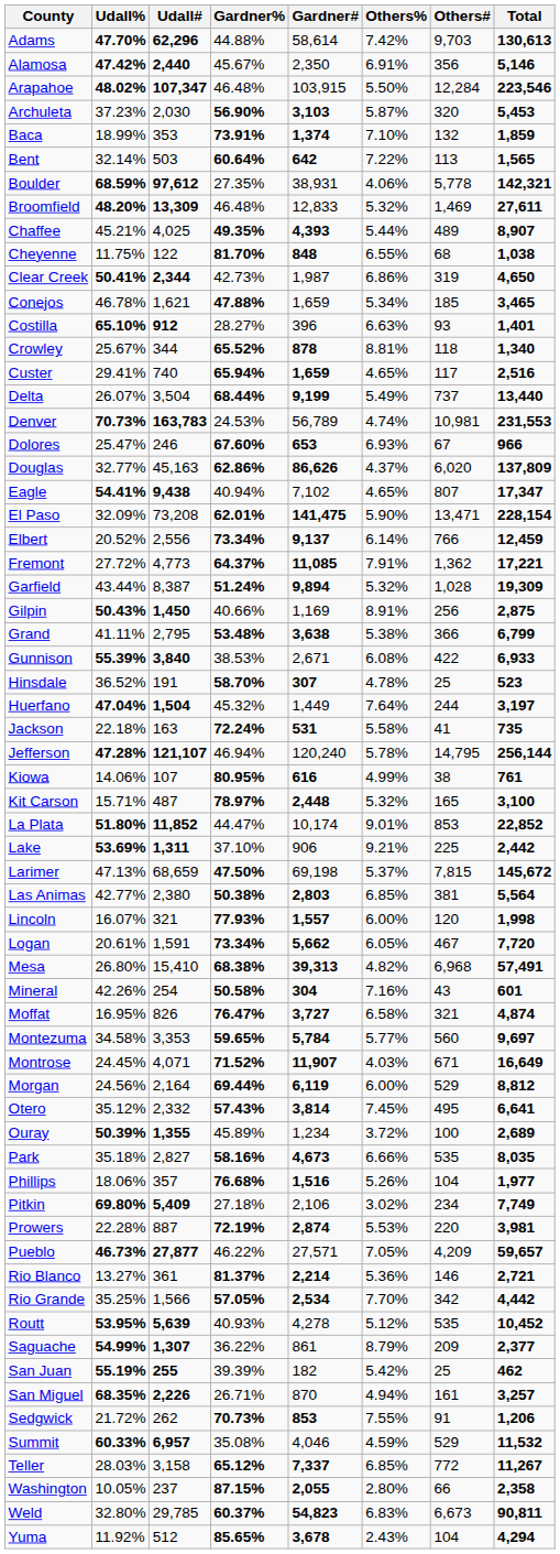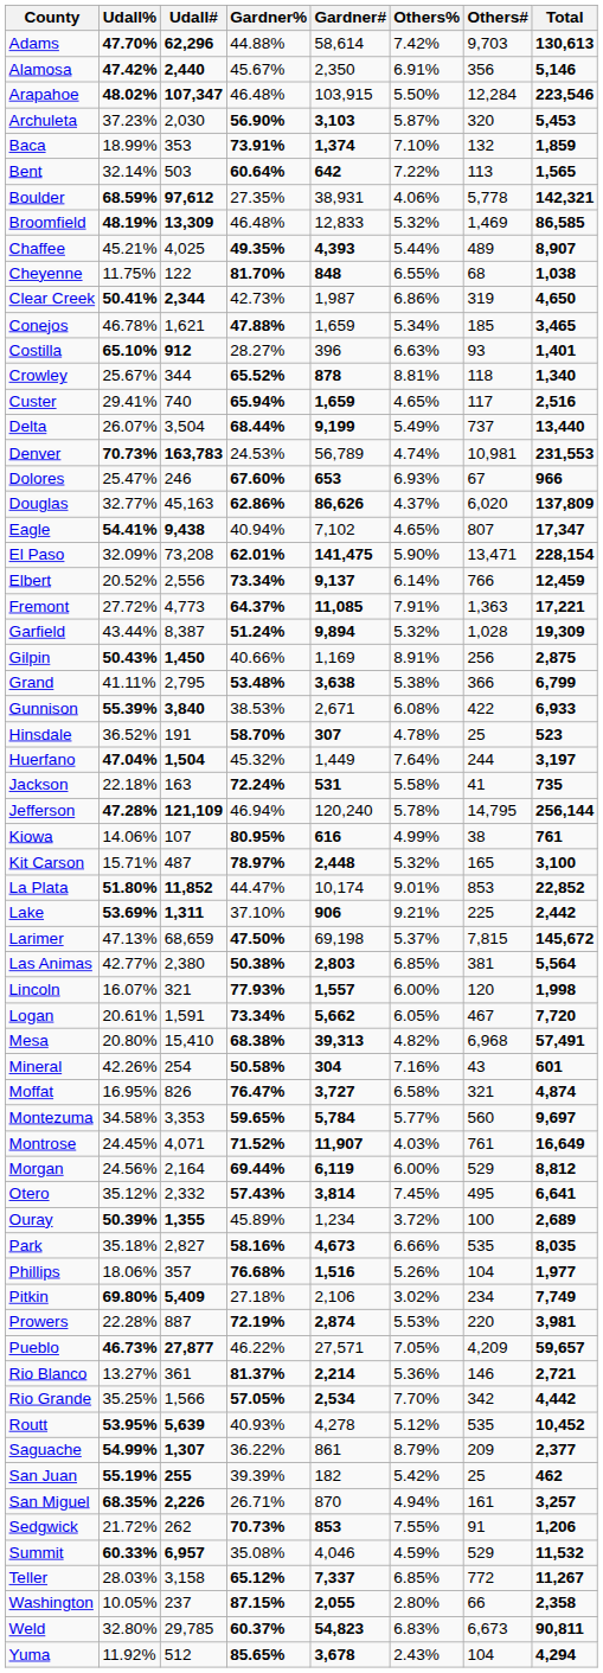 <table class="wikitable sortable">
 <tr>
 <th>County</th>
 <th>Udall%</th>
 <th>Udall#</th>
 <th>Gardner%</th>
 <th>Gardner#</th>
 <th>Others%</th>
 <th>Others#</th>
 <th>Total</th>
 </tr>
 <tr>
 <td><a href='#'>Adams</a></td>
 <td><strong>47.70%</strong></td>
 <td><strong>62,296</strong></td>
 <td>44.88%</td>
 <td>58,614</td>
 <td>7.42%</td>
 <td>9,703</td>
 <td><strong>130,613</strong></td>
 </tr>
 <tr>
 <td><a href='#'>Alamosa</a></td>
 <td><strong>47.42%</strong></td>
 <td><strong>2,440</strong></td>
 <td>45.67%</td>
 <td>2,350</td>
 <td>6.91%</td>
 <td>356</td>
 <td><strong>5,146</strong></td>
 </tr>
 <tr>
 <td><a href='#'>Arapahoe</a></td>
 <td><strong>48.02%</strong></td>
 <td><strong>107,347</strong></td>
 <td>46.48%</td>
 <td>103,915</td>
 <td>5.50%</td>
 <td>12,284</td>
 <td><strong>223,546</strong></td>
 </tr>
 <tr>
 <td><a href='#'>Archuleta</a></td>
 <td>37.23%</td>
 <td>2,030</td>
 <td><strong>56.90%</strong></td>
 <td><strong>3,103</strong></td>
 <td>5.87%</td>
 <td>320</td>
 <td><strong>5,453</strong></td>
 </tr>
 <tr>
 <td><a href='#'>Baca</a></td>
 <td>18.99%</td>
 <td>353</td>
 <td><strong>73.91%</strong></td>
 <td><strong>1,374</strong></td>
 <td>7.10%</td>
 <td>132</td>
 <td><strong>1,859</strong></td>
 </tr>
 <tr>
 <td><a href='#'>Bent</a></td>
 <td>32.14%</td>
 <td>503</td>
 <td><strong>60.64%</strong></td>
 <td><strong>642</strong></td>
 <td>7.22%</td>
 <td>113</td>
 <td><strong>1,565</strong></td>
 </tr>
 <tr>
 <td><a href='#'>Boulder</a></td>
 <td><strong>68.59%</strong></td>
 <td><strong>97,612</strong></td>
 <td>27.35%</td>
 <td>38,931</td>
 <td>4.06%</td>
 <td>5,778</td>
 <td><strong>142,321</strong></td>
 </tr>
 <tr>
 <td><a href='#'>Broomfield</a></td>
-<td><strong>48.20%</strong></td>
+<td><strong>48.19%</strong></td>
 <td><strong>13,309</strong></td>
 <td>46.48%</td>
 <td>12,833</td>
 <td>5.32%</td>
 <td>1,469</td>
-<td><strong>27,611</strong></td>
+<td><strong>86,585</strong></td>
 </tr>
 <tr>
 <td><a href='#'>Chaffee</a></td>
 <td>45.21%</td>
 <td>4,025</td>
 <td><strong>49.35%</strong></td>
 <td><strong>4,393</strong></td>
 <td>5.44%</td>
 <td>489</td>
 <td><strong>8,907</strong></td>
 </tr>
 <tr>
 <td><a href='#'>Cheyenne</a></td>
 <td>11.75%</td>
 <td>122</td>
 <td><strong>81.70%</strong></td>
 <td><strong>848</strong></td>
 <td>6.55%</td>
 <td>68</td>
 <td><strong>1,038</strong></td>
 </tr>
 <tr>
 <td><a href='#'>Clear Creek</a></td>
 <td><strong>50.41%</strong></td>
 <td><strong>2,344</strong></td>
 <td>42.73%</td>
 <td>1,987</td>
 <td>6.86%</td>
 <td>319</td>
 <td><strong>4,650</strong></td>
 </tr>
 <tr>
 <td><a href='#'>Conejos</a></td>
 <td>46.78%</td>
 <td>1,621</td>
 <td><strong>47.88%</strong></td>
 <td>1,659</td>
 <td>5.34%</td>
 <td>185</td>
 <td><strong>3,465</strong></td>
 </tr>
 <tr>
 <td><a href='#'>Costilla</a></td>
 <td><strong>65.10%</strong></td>
 <td><strong>912</strong></td>
 <td>28.27%</td>
 <td>396</td>
 <td>6.63%</td>
 <td>93</td>
 <td><strong>1,401</strong></td>
 </tr>
 <tr>
 <td><a href='#'>Crowley</a></td>
 <td>25.67%</td>
 <td>344</td>
 <td><strong>65.52%</strong></td>
 <td><strong>878</strong></td>
 <td>8.81%</td>
 <td>118</td>
 <td><strong>1,340</strong></td>
 </tr>
 <tr>
 <td><a href='#'>Custer</a></td>
 <td>29.41%</td>
 <td>740</td>
 <td><strong>65.94%</strong></td>
 <td><strong>1,659</strong></td>
 <td>4.65%</td>
 <td>117</td>
 <td><strong>2,516</strong></td>
 </tr>
 <tr>
 <td><a href='#'>Delta</a></td>
 <td>26.07%</td>
 <td>3,504</td>
 <td><strong>68.44%</strong></td>
 <td><strong>9,199</strong></td>
 <td>5.49%</td>
 <td>737</td>
 <td><strong>13,440</strong></td>
 </tr>
 <tr>
 <td><a href='#'>Denver</a></td>
 <td><strong>70.73%</strong></td>
 <td><strong>163,783</strong></td>
 <td>24.53%</td>
 <td>56,789</td>
 <td>4.74%</td>
 <td>10,981</td>
 <td><strong>231,553</strong></td>
 </tr>
 <tr>
 <td><a href='#'>Dolores</a></td>
 <td>25.47%</td>
 <td>246</td>
 <td><strong>67.60%</strong></td>
 <td><strong>653</strong></td>
 <td>6.93%</td>
 <td>67</td>
 <td><strong>966</strong></td>
 </tr>
 <tr>
 <td><a href='#'>Douglas</a></td>
 <td>32.77%</td>
 <td>45,163</td>
 <td><strong>62.86%</strong></td>
 <td><strong>86,626</strong></td>
 <td>4.37%</td>
 <td>6,020</td>
 <td><strong>137,809</strong></td>
 </tr>
 <tr>
 <td><a href='#'>Eagle</a></td>
 <td><strong>54.41%</strong></td>
 <td><strong>9,438</strong></td>
 <td>40.94%</td>
 <td>7,102</td>
 <td>4.65%</td>
 <td>807</td>
 <td><strong>17,347</strong></td>
 </tr>
 <tr>
 <td><a href='#'>El Paso</a></td>
 <td>32.09%</td>
 <td>73,208</td>
 <td><strong>62.01%</strong></td>
 <td><strong>141,475</strong></td>
 <td>5.90%</td>
 <td>13,471</td>
 <td><strong>228,154</strong></td>
 </tr>
 <tr>
 <td><a href='#'>Elbert</a></td>
 <td>20.52%</td>
 <td>2,556</td>
 <td><strong>73.34%</strong></td>
 <td><strong>9,137</strong></td>
 <td>6.14%</td>
 <td>766</td>
 <td><strong>12,459</strong></td>
 </tr>
 <tr>
 <td><a href='#'>Fremont</a></td>
 <td>27.72%</td>
 <td>4,773</td>
 <td><strong>64.37%</strong></td>
 <td><strong>11,085</strong></td>
 <td>7.91%</td>
-<td>1,362</td>
+<td>1,363</td>
 <td><strong>17,221</strong></td>
 </tr>
 <tr>
 <td><a href='#'>Garfield</a></td>
 <td>43.44%</td>
 <td>8,387</td>
 <td><strong>51.24%</strong></td>
 <td><strong>9,894</strong></td>
 <td>5.32%</td>
 <td>1,028</td>
 <td><strong>19,309</strong></td>
 </tr>
 <tr>
 <td><a href='#'>Gilpin</a></td>
 <td><strong>50.43%</strong></td>
 <td><strong>1,450</strong></td>
 <td>40.66%</td>
 <td>1,169</td>
 <td>8.91%</td>
 <td>256</td>
 <td><strong>2,875</strong></td>
 </tr>
 <tr>
 <td><a href='#'>Grand</a></td>
 <td>41.11%</td>
 <td>2,795</td>
 <td><strong>53.48%</strong></td>
 <td><strong>3,638</strong></td>
 <td>5.38%</td>
 <td>366</td>
 <td><strong>6,799</strong></td>
 </tr>
 <tr>
 <td><a href='#'>Gunnison</a></td>
 <td><strong>55.39%</strong></td>
 <td><strong>3,840</strong></td>
 <td>38.53%</td>
 <td>2,671</td>
 <td>6.08%</td>
 <td>422</td>
 <td><strong>6,933</strong></td>
 </tr>
 <tr>
 <td><a href='#'>Hinsdale</a></td>
 <td>36.52%</td>
 <td>191</td>
 <td><strong>58.70%</strong></td>
 <td><strong>307</strong></td>
 <td>4.78%</td>
 <td>25</td>
 <td><strong>523</strong></td>
 </tr>
 <tr>
 <td><a href='#'>Huerfano</a></td>
 <td><strong>47.04%</strong></td>
 <td><strong>1,504</strong></td>
 <td>45.32%</td>
 <td>1,449</td>
 <td>7.64%</td>
 <td>244</td>
 <td><strong>3,197</strong></td>
 </tr>
 <tr>
 <td><a href='#'>Jackson</a></td>
 <td>22.18%</td>
 <td>163</td>
 <td><strong>72.24%</strong></td>
 <td><strong>531</strong></td>
 <td>5.58%</td>
 <td>41</td>
 <td><strong>735</strong></td>
 </tr>
 <tr>
 <td><a href='#'>Jefferson</a></td>
 <td><strong>47.28%</strong></td>
-<td><strong>121,107</strong></td>
+<td><strong>121,109</strong></td>
 <td>46.94%</td>
 <td>120,240</td>
 <td>5.78%</td>
 <td>14,795</td>
 <td><strong>256,144</strong></td>
 </tr>
 <tr>
 <td><a href='#'>Kiowa</a></td>
 <td>14.06%</td>
 <td>107</td>
 <td><strong>80.95%</strong></td>
 <td><strong>616</strong></td>
 <td>4.99%</td>
 <td>38</td>
 <td><strong>761</strong></td>
 </tr>
 <tr>
 <td><a href='#'>Kit Carson</a></td>
 <td>15.71%</td>
 <td>487</td>
 <td><strong>78.97%</strong></td>
 <td><strong>2,448</strong></td>
 <td>5.32%</td>
 <td>165</td>
 <td><strong>3,100</strong></td>
 </tr>
 <tr>
 <td><a href='#'>La Plata</a></td>
 <td><strong>51.80%</strong></td>
 <td><strong>11,852</strong></td>
 <td>44.47%</td>
 <td>10,174</td>
 <td>9.01%</td>
 <td>853</td>
 <td><strong>22,852</strong></td>
 </tr>
 <tr>
 <td><a href='#'>Lake</a></td>
 <td><strong>53.69%</strong></td>
 <td><strong>1,311</strong></td>
 <td>37.10%</td>
-<td>906</td>
+<td><strong>906</strong></td>
 <td>9.21%</td>
 <td>225</td>
 <td><strong>2,442</strong></td>
 </tr>
 <tr>
 <td><a href='#'>Larimer</a></td>
 <td>47.13%</td>
 <td>68,659</td>
 <td><strong>47.50%</strong></td>
 <td>69,198</td>
 <td>5.37%</td>
 <td>7,815</td>
 <td><strong>145,672</strong></td>
 </tr>
 <tr>
 <td><a href='#'>Las Animas</a></td>
 <td>42.77%</td>
 <td>2,380</td>
 <td><strong>50.38%</strong></td>
 <td><strong>2,803</strong></td>
 <td>6.85%</td>
 <td>381</td>
 <td><strong>5,564</strong></td>
 </tr>
 <tr>
 <td><a href='#'>Lincoln</a></td>
 <td>16.07%</td>
 <td>321</td>
 <td><strong>77.93%</strong></td>
 <td><strong>1,557</strong></td>
 <td>6.00%</td>
 <td>120</td>
 <td><strong>1,998</strong></td>
 </tr>
 <tr>
 <td><a href='#'>Logan</a></td>
 <td>20.61%</td>
 <td>1,591</td>
 <td><strong>73.34%</strong></td>
 <td><strong>5,662</strong></td>
 <td>6.05%</td>
 <td>467</td>
 <td><strong>7,720</strong></td>
 </tr>
 <tr>
 <td><a href='#'>Mesa</a></td>
-<td>26.80%</td>
+<td>20.80%</td>
 <td>15,410</td>
 <td><strong>68.38%</strong></td>
 <td><strong>39,313</strong></td>
 <td>4.82%</td>
 <td>6,968</td>
 <td><strong>57,491</strong></td>
 </tr>
 <tr>
 <td><a href='#'>Mineral</a></td>
 <td>42.26%</td>
 <td>254</td>
 <td><strong>50.58%</strong></td>
 <td><strong>304</strong></td>
 <td>7.16%</td>
 <td>43</td>
 <td><strong>601</strong></td>
 </tr>
 <tr>
 <td><a href='#'>Moffat</a></td>
 <td>16.95%</td>
 <td>826</td>
 <td><strong>76.47%</strong></td>
 <td><strong>3,727</strong></td>
 <td>6.58%</td>
 <td>321</td>
 <td><strong>4,874</strong></td>
 </tr>
 <tr>
 <td><a href='#'>Montezuma</a></td>
 <td>34.58%</td>
 <td>3,353</td>
 <td><strong>59.65%</strong></td>
 <td><strong>5,784</strong></td>
 <td>5.77%</td>
 <td>560</td>
 <td><strong>9,697</strong></td>
 </tr>
 <tr>
 <td><a href='#'>Montrose</a></td>
 <td>24.45%</td>
 <td>4,071</td>
 <td><strong>71.52%</strong></td>
 <td><strong>11,907</strong></td>
 <td>4.03%</td>
-<td>671</td>
+<td>761</td>
 <td><strong>16,649</strong></td>
 </tr>
 <tr>
 <td><a href='#'>Morgan</a></td>
 <td>24.56%</td>
 <td>2,164</td>
 <td><strong>69.44%</strong></td>
 <td><strong>6,119</strong></td>
 <td>6.00%</td>
 <td>529</td>
 <td><strong>8,812</strong></td>
 </tr>
 <tr>
 <td><a href='#'>Otero</a></td>
 <td>35.12%</td>
 <td>2,332</td>
 <td><strong>57.43%</strong></td>
 <td><strong>3,814</strong></td>
 <td>7.45%</td>
 <td>495</td>
 <td><strong>6,641</strong></td>
 </tr>
 <tr>
 <td><a href='#'>Ouray</a></td>
 <td><strong>50.39%</strong></td>
 <td><strong>1,355</strong></td>
 <td>45.89%</td>
 <td>1,234</td>
 <td>3.72%</td>
 <td>100</td>
 <td><strong>2,689</strong></td>
 </tr>
 <tr>
 <td><a href='#'>Park</a></td>
 <td>35.18%</td>
 <td>2,827</td>
 <td><strong>58.16%</strong></td>
 <td><strong>4,673</strong></td>
 <td>6.66%</td>
 <td>535</td>
 <td><strong>8,035</strong></td>
 </tr>
 <tr>
 <td><a href='#'>Phillips</a></td>
 <td>18.06%</td>
 <td>357</td>
 <td><strong>76.68%</strong></td>
 <td><strong>1,516</strong></td>
 <td>5.26%</td>
 <td>104</td>
 <td><strong>1,977</strong></td>
 </tr>
 <tr>
 <td><a href='#'>Pitkin</a></td>
 <td><strong>69.80%</strong></td>
 <td><strong>5,409</strong></td>
 <td>27.18%</td>
 <td>2,106</td>
 <td>3.02%</td>
 <td>234</td>
 <td><strong>7,749</strong></td>
 </tr>
 <tr>
 <td><a href='#'>Prowers</a></td>
 <td>22.28%</td>
 <td>887</td>
 <td><strong>72.19%</strong></td>
 <td><strong>2,874</strong></td>
 <td>5.53%</td>
 <td>220</td>
 <td><strong>3,981</strong></td>
 </tr>
 <tr>
 <td><a href='#'>Pueblo</a></td>
 <td><strong>46.73%</strong></td>
 <td><strong>27,877</strong></td>
 <td>46.22%</td>
 <td>27,571</td>
 <td>7.05%</td>
 <td>4,209</td>
 <td><strong>59,657</strong></td>
 </tr>
 <tr>
 <td><a href='#'>Rio Blanco</a></td>
 <td>13.27%</td>
 <td>361</td>
 <td><strong>81.37%</strong></td>
 <td><strong>2,214</strong></td>
 <td>5.36%</td>
 <td>146</td>
 <td><strong>2,721</strong></td>
 </tr>
 <tr>
 <td><a href='#'>Rio Grande</a></td>
 <td>35.25%</td>
 <td>1,566</td>
 <td><strong>57.05%</strong></td>
 <td><strong>2,534</strong></td>
 <td>7.70%</td>
 <td>342</td>
 <td><strong>4,442</strong></td>
 </tr>
 <tr>
 <td><a href='#'>Routt</a></td>
 <td><strong>53.95%</strong></td>
 <td><strong>5,639</strong></td>
 <td>40.93%</td>
 <td>4,278</td>
 <td>5.12%</td>
 <td>535</td>
 <td><strong>10,452</strong></td>
 </tr>
 <tr>
 <td><a href='#'>Saguache</a></td>
 <td><strong>54.99%</strong></td>
 <td><strong>1,307</strong></td>
 <td>36.22%</td>
 <td>861</td>
 <td>8.79%</td>
 <td>209</td>
 <td><strong>2,377</strong></td>
 </tr>
 <tr>
 <td><a href='#'>San Juan</a></td>
 <td><strong>55.19%</strong></td>
 <td><strong>255</strong></td>
 <td>39.39%</td>
 <td>182</td>
 <td>5.42%</td>
 <td>25</td>
 <td><strong>462</strong></td>
 </tr>
 <tr>
 <td><a href='#'>San Miguel</a></td>
 <td><strong>68.35%</strong></td>
 <td><strong>2,226</strong></td>
 <td>26.71%</td>
 <td>870</td>
 <td>4.94%</td>
 <td>161</td>
 <td><strong>3,257</strong></td>
 </tr>
 <tr>
 <td><a href='#'>Sedgwick</a></td>
 <td>21.72%</td>
 <td>262</td>
 <td><strong>70.73%</strong></td>
 <td><strong>853</strong></td>
 <td>7.55%</td>
 <td>91</td>
 <td><strong>1,206</strong></td>
 </tr>
 <tr>
 <td><a href='#'>Summit</a></td>
 <td><strong>60.33%</strong></td>
 <td><strong>6,957</strong></td>
 <td>35.08%</td>
 <td>4,046</td>
 <td>4.59%</td>
 <td>529</td>
 <td><strong>11,532</strong></td>
 </tr>
 <tr>
 <td><a href='#'>Teller</a></td>
 <td>28.03%</td>
 <td>3,158</td>
 <td><strong>65.12%</strong></td>
 <td><strong>7,337</strong></td>
 <td>6.85%</td>
 <td>772</td>
 <td><strong>11,267</strong></td>
 </tr>
 <tr>
 <td><a href='#'>Washington</a></td>
 <td>10.05%</td>
 <td>237</td>
 <td><strong>87.15%</strong></td>
 <td><strong>2,055</strong></td>
 <td>2.80%</td>
 <td>66</td>
 <td><strong>2,358</strong></td>
 </tr>
 <tr>
 <td><a href='#'>Weld</a></td>
 <td>32.80%</td>
 <td>29,785</td>
 <td><strong>60.37%</strong></td>
 <td><strong>54,823</strong></td>
 <td>6.83%</td>
 <td>6,673</td>
 <td><strong>90,811</strong></td>
 </tr>
 <tr>
 <td><a href='#'>Yuma</a></td>
 <td>11.92%</td>
 <td>512</td>
 <td><strong>85.65%</strong></td>
 <td><strong>3,678</strong></td>
 <td>2.43%</td>
 <td>104</td>
 <td><strong>4,294</strong></td>
 </tr>
 </table>
